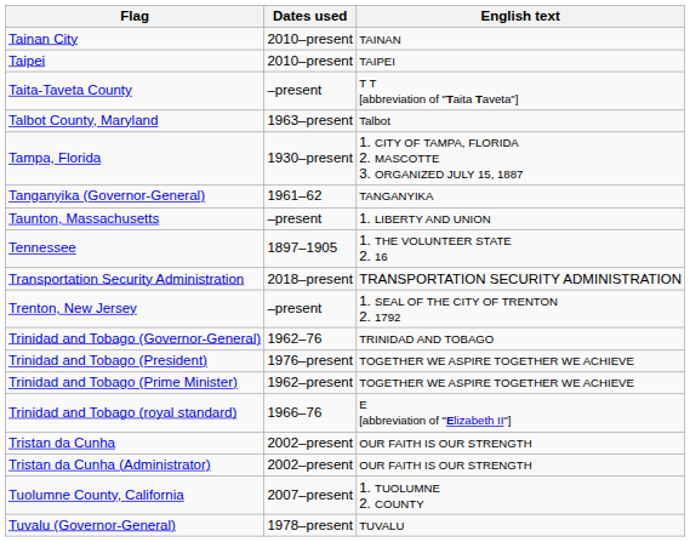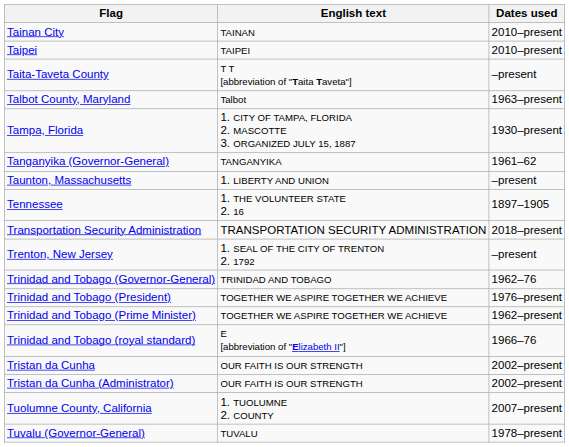 <table class="wikitable sortable">
 <tr>
 <th>Flag</th>
+<th>English text</th>
 <th>Dates used</th>
-<th>English text</th>
 </tr>
 <tr>
 <td> <a href='#'>Tainan City</a></td>
+<td><small>TAINAN</small></td>
 <td>2010–present</td>
-<td><small>TAINAN</small></td>
 </tr>
 <tr>
 <td> <a href='#'>Taipei</a></td>
+<td><small>TAIPEI</small></td>
 <td>2010–present</td>
-<td><small>TAIPEI</small></td>
 </tr>
 <tr>
 <td> <a href='#'>Taita-Taveta County</a></td>
+<td><small>T T<br>[abbreviation of "<strong>T</strong>aita <strong>T</strong>aveta"]</small></td>
 <td>–present</td>
-<td><small>T T<br>[abbreviation of "<strong>T</strong>aita <strong>T</strong>aveta"]</small></td>
 </tr>
 <tr>
 <td> <a href='#'>Talbot County, Maryland</a></td>
+<td><small>Talbot</small></td>
 <td>1963–present</td>
-<td><small>Talbot</small></td>
 </tr>
 <tr>
 <td> <a href='#'>Tampa, Florida</a></td>
+<td>1. <small>CITY OF TAMPA, FLORIDA</small><br>2. <small>MASCOTTE</small><br>3. <small>ORGANIZED JULY 15, 1887</small></td>
 <td>1930–present</td>
-<td>1. <small>CITY OF TAMPA, FLORIDA</small><br>2. <small>MASCOTTE</small><br>3. <small>ORGANIZED JULY 15, 1887</small></td>
 </tr>
 <tr>
 <td> <a href='#'>Tanganyika (Governor-General)</a></td>
+<td><small>TANGANYIKA</small></td>
 <td>1961–62</td>
-<td><small>TANGANYIKA</small></td>
 </tr>
 <tr>
 <td> <a href='#'>Taunton, Massachusetts</a></td>
+<td>1. <small>LIBERTY AND UNION</small></td>
 <td>–present</td>
-<td>1. <small>LIBERTY AND UNION</small></td>
 </tr>
 <tr>
 <td> <a href='#'>Tennessee</a></td>
+<td>1. <small>THE VOLUNTEER STATE</small><br>2. <small>16</small></td>
 <td>1897–1905</td>
-<td>1. <small>THE VOLUNTEER STATE</small><br>2. <small>16</small></td>
 </tr>
 <tr>
 <td> <a href='#'>Transportation Security Administration</a></td>
+<td>TRANSPORTATION SECURITY ADMINISTRATION</td>
 <td>2018–present</td>
-<td>TRANSPORTATION SECURITY ADMINISTRATION</td>
 </tr>
 <tr>
 <td> <a href='#'>Trenton, New Jersey</a></td>
+<td>1. <small>SEAL OF THE CITY OF TRENTON</small><br>2. <small>1792</small></td>
 <td>–present</td>
-<td>1. <small>SEAL OF THE CITY OF TRENTON</small><br>2. <small>1792</small></td>
 </tr>
 <tr>
 <td> <a href='#'>Trinidad and Tobago (Governor-General)</a></td>
+<td><small>TRINIDAD AND TOBAGO</small></td>
 <td>1962–76</td>
-<td><small>TRINIDAD AND TOBAGO</small></td>
 </tr>
 <tr>
 <td> <a href='#'>Trinidad and Tobago (President)</a></td>
+<td><small>TOGETHER WE ASPIRE TOGETHER WE ACHIEVE</small></td>
 <td>1976–present</td>
-<td><small>TOGETHER WE ASPIRE TOGETHER WE ACHIEVE</small></td>
 </tr>
 <tr>
 <td> <a href='#'>Trinidad and Tobago (Prime Minister)</a></td>
+<td><small>TOGETHER WE ASPIRE TOGETHER WE ACHIEVE</small></td>
 <td>1962–present</td>
-<td><small>TOGETHER WE ASPIRE TOGETHER WE ACHIEVE</small></td>
 </tr>
 <tr>
 <td> <a href='#'>Trinidad and Tobago (royal standard)</a></td>
+<td><small>E<br>[abbreviation of "<a href='#'><strong>E</strong>lizabeth II</a>"]</small></td>
 <td>1966–76</td>
-<td><small>E<br>[abbreviation of "<a href='#'><strong>E</strong>lizabeth II</a>"]</small></td>
 </tr>
 <tr>
 <td> <a href='#'>Tristan da Cunha</a></td>
+<td><small>OUR FAITH IS OUR STRENGTH</small></td>
 <td>2002–present</td>
-<td><small>OUR FAITH IS OUR STRENGTH</small></td>
 </tr>
 <tr>
 <td> <a href='#'>Tristan da Cunha (Administrator)</a></td>
+<td><small>OUR FAITH IS OUR STRENGTH</small></td>
 <td>2002–present</td>
-<td><small>OUR FAITH IS OUR STRENGTH</small></td>
 </tr>
 <tr>
 <td> <a href='#'>Tuolumne County, California</a></td>
+<td>1. <small>TUOLUMNE</small><br>2. <small>COUNTY</small></td>
 <td>2007–present</td>
-<td>1. <small>TUOLUMNE</small><br>2. <small>COUNTY</small></td>
 </tr>
 <tr>
 <td> <a href='#'>Tuvalu (Governor-General)</a></td>
+<td><small>TUVALU</small></td>
 <td>1978–present</td>
-<td><small>TUVALU</small></td>
 </tr>
 </table>
